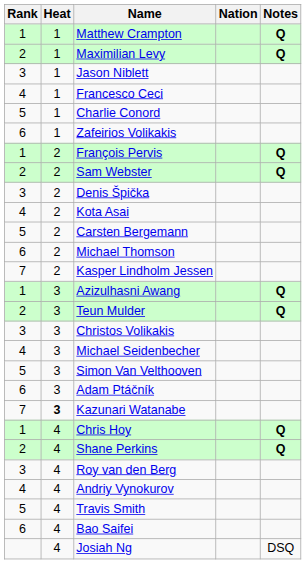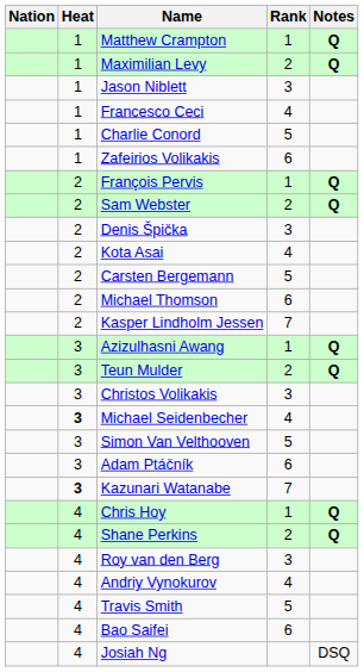 <table class="wikitable sortable" style="text-align:center">
 <tr>
-<th>Rank</th>
+<th>Nation</th>
 <th>Heat</th>
 <th>Name</th>
-<th>Nation</th>
+<th>Rank</th>
 <th>Notes</th>
 </tr>
 <tr style="background: #ccffcc;">
-<td>1</td>
+<td align=left></td>
 <td>1</td>
 <td align=left><a href='#'>Matthew Crampton</a></td>
-<td align=left></td>
+<td>1</td>
 <td><strong>Q</strong></td>
 </tr>
 <tr style="background: #ccffcc;">
-<td>2</td>
+<td align=left></td>
 <td>1</td>
 <td align=left><a href='#'>Maximilian Levy</a></td>
-<td align=left></td>
+<td>2</td>
 <td><strong>Q</strong></td>
 </tr>
 <tr>
-<td>3</td>
+<td align=left></td>
 <td>1</td>
 <td align=left><a href='#'>Jason Niblett</a></td>
-<td align=left></td>
+<td>3</td>
 <td></td>
 </tr>
 <tr>
-<td>4</td>
+<td align=left></td>
 <td>1</td>
 <td align=left><a href='#'>Francesco Ceci</a></td>
-<td align=left></td>
+<td>4</td>
 <td></td>
 </tr>
 <tr>
-<td>5</td>
+<td align=left></td>
 <td>1</td>
 <td align=left><a href='#'>Charlie Conord</a></td>
-<td align=left></td>
+<td>5</td>
 <td></td>
 </tr>
 <tr>
-<td>6</td>
+<td align=left></td>
 <td>1</td>
 <td align=left><a href='#'>Zafeirios Volikakis</a></td>
-<td align=left></td>
+<td>6</td>
 <td></td>
 </tr>
 <tr style="background: #ccffcc;">
-<td>1</td>
+<td align=left></td>
 <td>2</td>
 <td align=left><a href='#'>François Pervis</a></td>
-<td align=left></td>
+<td>1</td>
 <td><strong>Q</strong></td>
 </tr>
 <tr style="background: #ccffcc;">
-<td>2</td>
+<td align=left></td>
 <td>2</td>
 <td align=left><a href='#'>Sam Webster</a></td>
-<td align=left></td>
+<td>2</td>
 <td><strong>Q</strong></td>
 </tr>
 <tr>
-<td>3</td>
+<td align=left></td>
 <td>2</td>
 <td align=left><a href='#'>Denis Špička</a></td>
-<td align=left></td>
+<td>3</td>
 <td></td>
 </tr>
 <tr>
-<td>4</td>
+<td align=left></td>
 <td>2</td>
 <td align=left><a href='#'>Kota Asai</a></td>
-<td align=left></td>
+<td>4</td>
 <td></td>
 </tr>
 <tr>
-<td>5</td>
+<td align=left></td>
 <td>2</td>
 <td align=left><a href='#'>Carsten Bergemann</a></td>
-<td align=left></td>
+<td>5</td>
 <td></td>
 </tr>
 <tr>
-<td>6</td>
+<td align=left></td>
 <td>2</td>
 <td align=left><a href='#'>Michael Thomson</a></td>
-<td align=left></td>
+<td>6</td>
 <td></td>
 </tr>
 <tr>
-<td>7</td>
+<td align=left></td>
 <td>2</td>
 <td align=left><a href='#'>Kasper Lindholm Jessen</a></td>
-<td align=left></td>
+<td>7</td>
 <td></td>
 </tr>
 <tr style="background: #ccffcc;">
-<td>1</td>
+<td align=left></td>
 <td>3</td>
 <td align=left><a href='#'>Azizulhasni Awang</a></td>
-<td align=left></td>
+<td>1</td>
 <td><strong>Q</strong></td>
 </tr>
 <tr style="background: #ccffcc;">
-<td>2</td>
+<td align=left></td>
 <td>3</td>
 <td align=left><a href='#'>Teun Mulder</a></td>
-<td align=left></td>
+<td>2</td>
 <td><strong>Q</strong></td>
 </tr>
 <tr>
-<td>3</td>
+<td align=left></td>
 <td>3</td>
 <td align=left><a href='#'>Christos Volikakis</a></td>
-<td align=left></td>
+<td>3</td>
 <td></td>
 </tr>
 <tr>
+<td align=left></td>
+<td><strong>3</strong></td>
+<td align=left><a href='#'>Michael Seidenbecher</a></td>
 <td>4</td>
-<td>3</td>
-<td align=left><a href='#'>Michael Seidenbecher</a></td>
-<td align=left></td>
 <td></td>
 </tr>
 <tr>
-<td>5</td>
+<td align=left></td>
 <td>3</td>
 <td align=left><a href='#'>Simon Van Velthooven</a></td>
-<td align=left></td>
+<td>5</td>
 <td></td>
 </tr>
 <tr>
-<td>6</td>
+<td align=left></td>
 <td>3</td>
 <td align=left><a href='#'>Adam Ptáčník</a></td>
-<td align=left></td>
+<td>6</td>
 <td></td>
 </tr>
 <tr>
-<td>7</td>
+<td align=left></td>
 <td><strong>3</strong></td>
 <td align=left><a href='#'>Kazunari Watanabe</a></td>
-<td align=left></td>
+<td>7</td>
 <td></td>
 </tr>
 <tr style="background: #ccffcc;">
-<td>1</td>
+<td align=left></td>
 <td>4</td>
 <td align=left><a href='#'>Chris Hoy</a></td>
-<td align=left></td>
+<td>1</td>
 <td><strong>Q</strong></td>
 </tr>
 <tr style="background: #ccffcc;">
-<td>2</td>
+<td align=left></td>
 <td>4</td>
 <td align=left><a href='#'>Shane Perkins</a></td>
-<td align=left></td>
+<td>2</td>
 <td><strong>Q</strong></td>
 </tr>
 <tr>
-<td>3</td>
+<td align=left></td>
 <td>4</td>
 <td align=left><a href='#'>Roy van den Berg</a></td>
-<td align=left></td>
+<td>3</td>
 <td></td>
 </tr>
 <tr>
-<td>4</td>
+<td align=left></td>
 <td>4</td>
 <td align=left><a href='#'>Andriy Vynokurov</a></td>
-<td align=left></td>
+<td>4</td>
 <td></td>
 </tr>
 <tr>
-<td>5</td>
+<td align=left></td>
 <td>4</td>
 <td align=left><a href='#'>Travis Smith</a></td>
-<td align=left></td>
+<td>5</td>
 <td></td>
 </tr>
 <tr>
-<td>6</td>
+<td align=left></td>
 <td>4</td>
 <td align=left><a href='#'>Bao Saifei</a></td>
-<td align=left></td>
+<td>6</td>
 <td></td>
 </tr>
 <tr>
-<td></td>
+<td align=left></td>
 <td>4</td>
 <td align=left><a href='#'>Josiah Ng</a></td>
-<td align=left></td>
+<td></td>
 <td>DSQ</td>
 </tr>
 </table>
